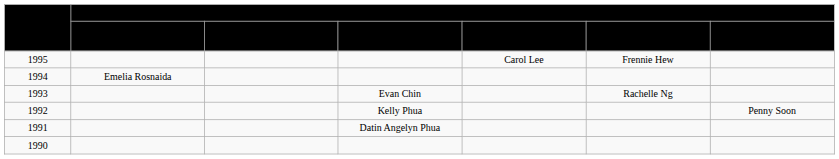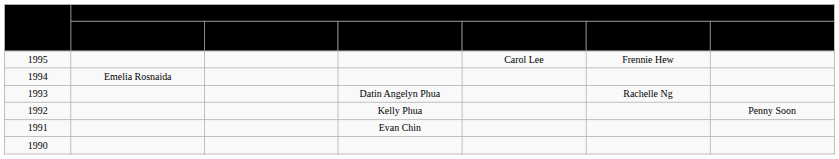 <table class="wikitable" style="text-align:center; font-size:85%; line-height:17px; width:90%;">
 <tr>
 <th rowspan="2" style="background:black; width:05%;" scope="col"><span>Year</span></th>
 <th colspan="6" style="background:black; width:05%;" scope="col"><span>Miss Malaysia Tourism Pageant Elemental Court Titlists</span></th>
 </tr>
 <tr>
 <th style="background:black; width:10%;" scope="col"><span>Miss Malaysia Tourism</span></th>
 <th style="background:black; width:10%;" scope="col"><span>Miss Malaysia Tourism Queen Of The Year</span></th>
 <th style="background:black; width:9.3%;" scope="col"><span>Miss Malaysia Tourism Global</span></th>
 <th style="background:black; width:9.3%;" scope="col"><span>Miss Malaysia Chinese</span></th>
 <th style="background:black; width:9.3%;" scope="col"><span>Miss Malaysia Intercontinental</span></th>
 <th style="background:black; width:9.3%;" scope="col"><span>Miss Malaysia Dreamgirl</span></th>
 </tr>
 <tr>
 <td>1995</td>
 <td></td>
 <td></td>
 <td></td>
 <td>Carol Lee</td>
 <td>Frennie Hew</td>
 <td></td>
 </tr>
 <tr>
 <td>1994</td>
 <td>Emelia Rosnaida</td>
 <td></td>
 <td></td>
 <td></td>
 <td></td>
 <td></td>
 </tr>
 <tr>
 <td>1993</td>
 <td></td>
 <td></td>
-<td>Evan Chin</td>
+<td>Datin Angelyn Phua</td>
 <td></td>
 <td>Rachelle Ng</td>
 <td></td>
 </tr>
 <tr>
 <td>1992</td>
 <td></td>
 <td></td>
 <td>Kelly Phua</td>
 <td></td>
 <td></td>
 <td>Penny Soon</td>
 </tr>
 <tr>
 <td>1991</td>
 <td></td>
 <td></td>
-<td>Datin Angelyn Phua</td>
+<td>Evan Chin</td>
 <td></td>
 <td></td>
 <td></td>
 </tr>
 <tr>
 <td>1990</td>
 <td></td>
 <td></td>
 <td></td>
 <td></td>
 <td></td>
 <td></td>
 </tr>
 </table>
